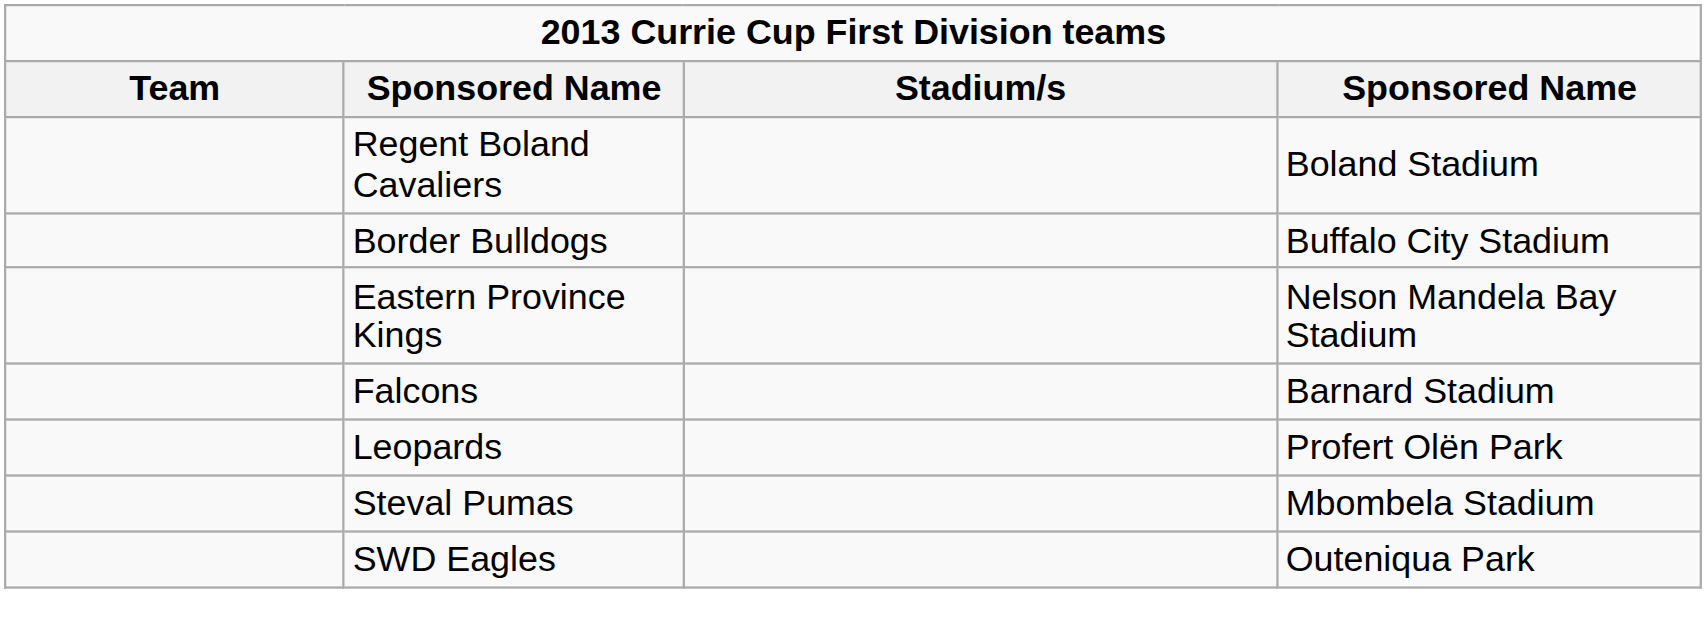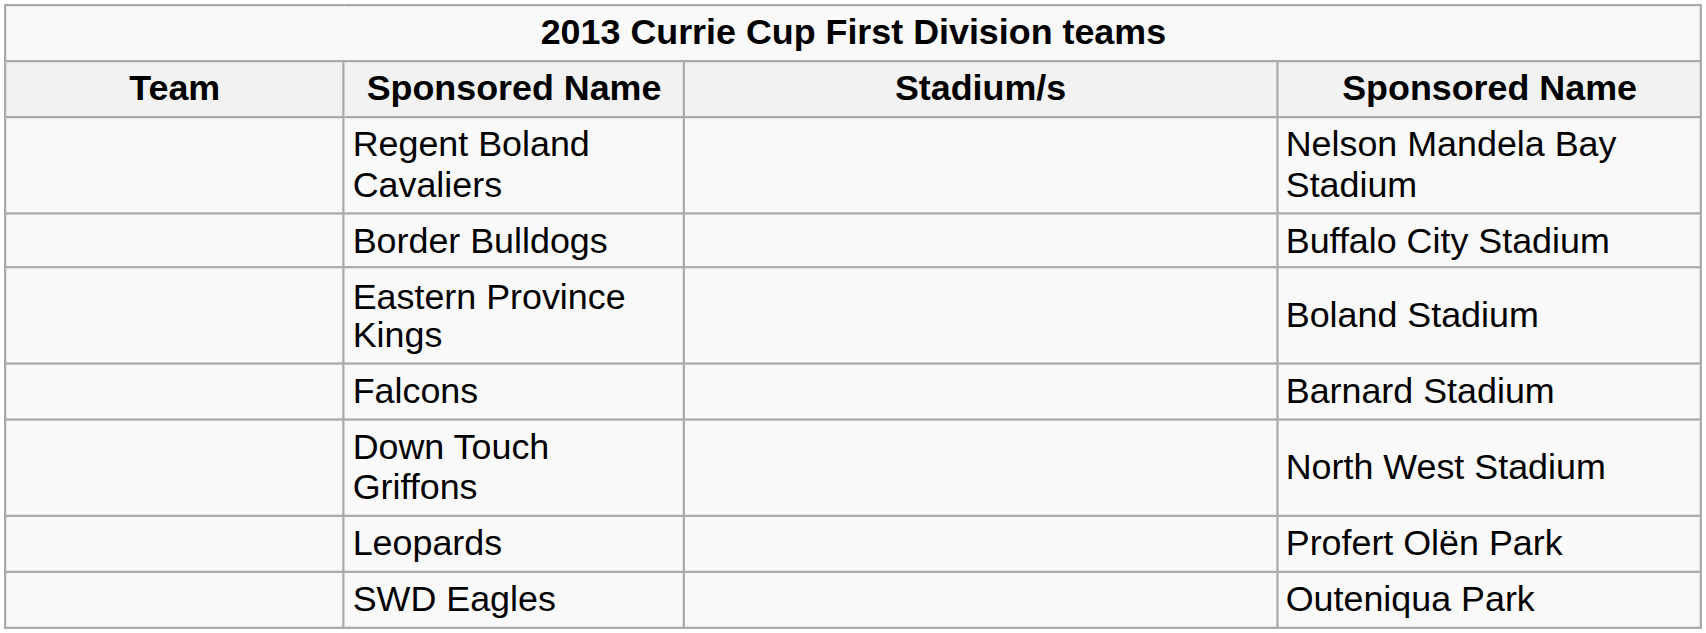 <table class="wikitable collapsible sortable" style="text-align:left; line-height:110%; font-size:100%; width:60%;">
 <tr>
 <td colspan=4 align=center><strong>2013 Currie Cup First Division teams</strong></td>
 </tr>
 <tr>
 <th width="20%">Team</th>
 <th width="20%">Sponsored Name</th>
 <th width="35%">Stadium/s</th>
 <th width="25%">Sponsored Name</th>
 </tr>
 <tr>
 <td></td>
 <td>Regent Boland Cavaliers</td>
 <td></td>
-<td>Boland Stadium</td>
+<td>Nelson Mandela Bay Stadium</td>
 </tr>
 <tr>
 <td></td>
 <td>Border Bulldogs</td>
 <td></td>
 <td>Buffalo City Stadium</td>
 </tr>
 <tr>
 <td></td>
 <td>Eastern Province Kings</td>
 <td></td>
-<td>Nelson Mandela Bay Stadium</td>
+<td>Boland Stadium</td>
 </tr>
 <tr>
 <td></td>
 <td>Falcons</td>
 <td></td>
 <td>Barnard Stadium</td>
 </tr>
 <tr>
 <td></td>
+<td>Down Touch Griffons</td>
+<td></td>
+<td>North West Stadium</td>
+</tr>
+<tr>
+<td></td>
 <td>Leopards</td>
 <td></td>
 <td>Profert Olën Park</td>
-</tr>
-<tr>
-<td></td>
-<td>Steval Pumas</td>
-<td></td>
-<td>Mbombela Stadium</td>
 </tr>
 <tr>
 <td></td>
 <td>SWD Eagles</td>
 <td></td>
 <td>Outeniqua Park</td>
 </tr>
 </table>
